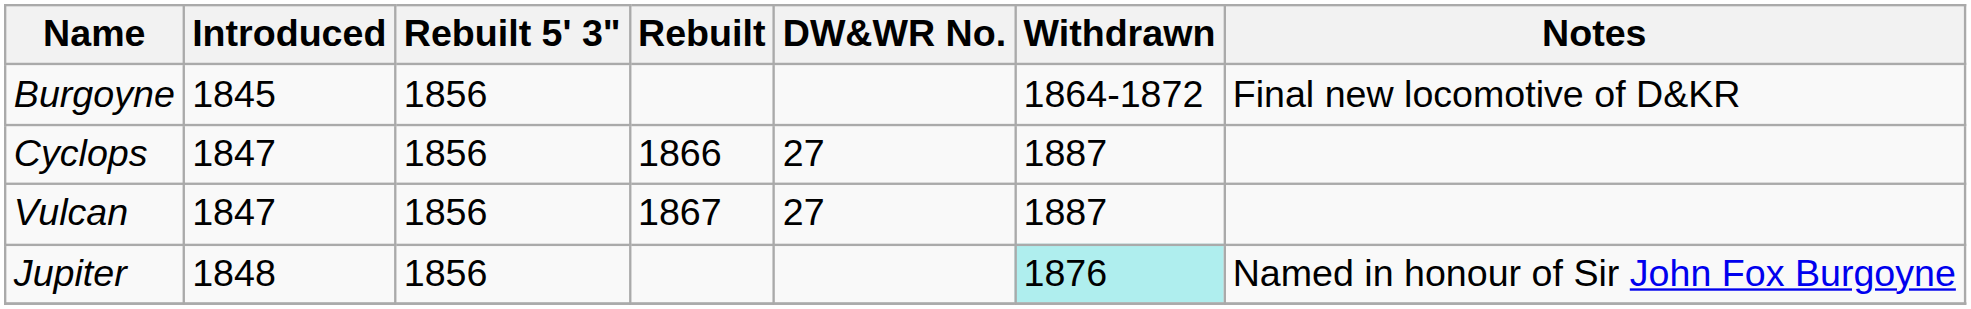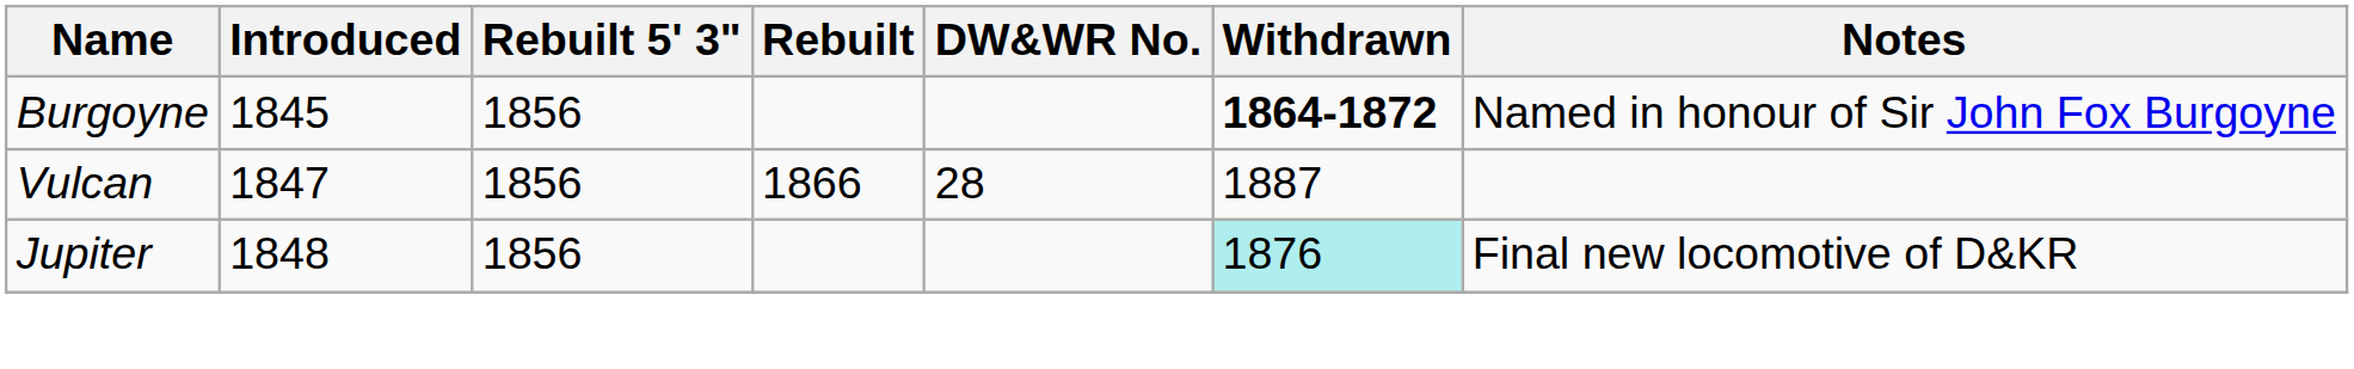 <table class="wikitable">
 <tr>
 <th>Name</th>
 <th>Introduced</th>
 <th>Rebuilt 5' 3"</th>
 <th>Rebuilt</th>
 <th>DW&WR No.</th>
 <th>Withdrawn</th>
 <th>Notes</th>
 </tr>
 <tr>
 <td><em>Burgoyne</em></td>
 <td>1845</td>
 <td>1856</td>
 <td></td>
 <td></td>
-<td>1864-1872</td>
-<td>Final new locomotive of D&KR</td>
-</tr>
-<tr>
-<td><em>Cyclops</em></td>
-<td>1847</td>
-<td>1856</td>
-<td>1866</td>
-<td>27</td>
-<td>1887</td>
-<td></td>
+<td><strong>1864-1872</strong></td>
+<td>Named in honour of Sir <a href='#'>John Fox Burgoyne</a></td>
 </tr>
 <tr>
 <td><em>Vulcan</em></td>
 <td>1847</td>
 <td>1856</td>
-<td>1867</td>
-<td>27</td>
+<td>1866</td>
+<td>28</td>
 <td>1887</td>
 <td></td>
 </tr>
 <tr>
 <td><em>Jupiter</em></td>
 <td>1848</td>
 <td>1856</td>
 <td></td>
 <td></td>
 <td style="background: paleturquoise;">1876</td>
-<td>Named in honour of Sir <a href='#'>John Fox Burgoyne</a></td>
+<td>Final new locomotive of D&KR</td>
 </tr>
 <tr>
 </tr>
 </table>
